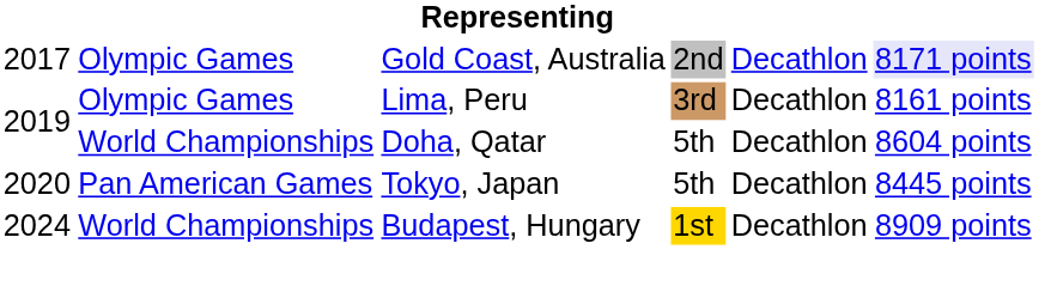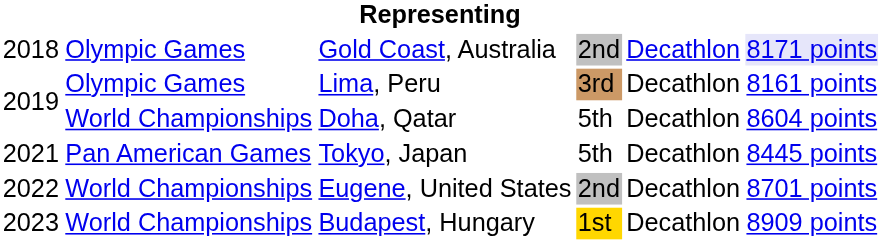 <table>
 <tr>
 <th colspan="6">Representing </th>
 </tr>
 <tr>
-<td>2017</td>
+<td>2018</td>
 <td><a href='#'>Olympic Games</a></td>
 <td><a href='#'>Gold Coast</a>, Australia</td>
 <td bgcolor=silver>2nd</td>
 <td><a href='#'>Decathlon</a></td>
 <td style="background: lavender;"><a href='#'>8171 points</a></td>
 </tr>
 <tr>
 <td rowspan=2>2019</td>
 <td><a href='#'>Olympic Games</a></td>
 <td><a href='#'>Lima</a>, Peru</td>
 <td bgcolor=cc9966>3rd</td>
 <td>Decathlon</td>
 <td><a href='#'>8161 points</a></td>
 </tr>
 <tr>
 <td><a href='#'>World Championships</a></td>
 <td><a href='#'>Doha</a>, Qatar</td>
 <td>5th</td>
 <td>Decathlon</td>
 <td><a href='#'>8604 points</a></td>
 </tr>
 <tr>
-<td>2020</td>
+<td>2021</td>
 <td><a href='#'>Pan American Games</a></td>
 <td><a href='#'>Tokyo</a>, Japan</td>
 <td>5th</td>
 <td>Decathlon</td>
 <td><a href='#'>8445 points</a></td>
 </tr>
 <tr>
-<td>2024</td>
+<td>2022</td>
+<td><a href='#'>World Championships</a></td>
+<td><a href='#'>Eugene</a>, United States</td>
+<td bgcolor=silver>2nd</td>
+<td>Decathlon</td>
+<td><a href='#'>8701 points</a></td>
+</tr>
+<tr>
+<td>2023</td>
 <td><a href='#'>World Championships</a></td>
 <td><a href='#'>Budapest</a>,  Hungary</td>
 <td bgcolor=gold>1st</td>
 <td>Decathlon</td>
 <td><a href='#'>8909 points</a></td>
 </tr>
 </table>
